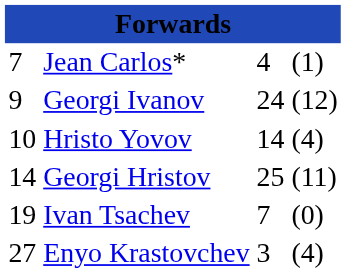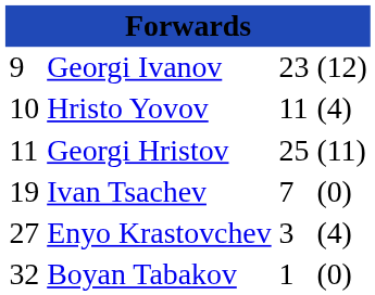 <table class="toccolours" border="0" cellpadding="2" cellspacing="0" align="left" style="margin:0.5em;">
 <tr>
 <th colspan="4" align="center" bgcolor="#2049B7"><span>Forwards</span></th>
 </tr>
 <tr>
-<td>7</td>
-<td> <a href='#'>Jean Carlos</a>*</td>
-<td>4</td>
-<td>(1)</td>
-</tr>
-<tr>
 <td>9</td>
 <td> <a href='#'>Georgi Ivanov</a></td>
-<td>24</td>
+<td>23</td>
 <td>(12)</td>
 </tr>
 <tr>
 <td>10</td>
 <td> <a href='#'>Hristo Yovov</a></td>
-<td>14</td>
+<td>11</td>
 <td>(4)</td>
 </tr>
 <tr>
-<td>14</td>
+<td>11</td>
 <td> <a href='#'>Georgi Hristov</a></td>
 <td>25</td>
 <td>(11)</td>
 </tr>
 <tr>
 <td>19</td>
 <td> <a href='#'>Ivan Tsachev</a></td>
 <td>7</td>
 <td>(0)</td>
 </tr>
 <tr>
 <td>27</td>
 <td> <a href='#'>Enyo Krastovchev</a></td>
 <td>3</td>
 <td>(4)</td>
 </tr>
 <tr>
+<td>32</td>
+<td> <a href='#'>Boyan Tabakov</a></td>
+<td>1</td>
+<td>(0)</td>
+</tr>
+<tr>
 </tr>
 </table>
